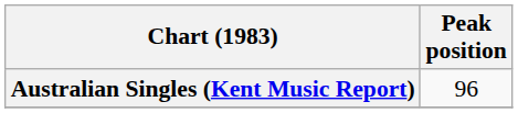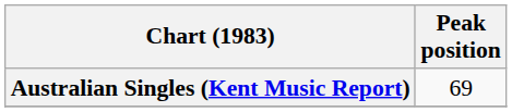 <table class="wikitable sortable plainrowheaders" style="text-align:center">
 <tr>
 <th>Chart (1983)</th>
 <th>Peak<br>position</th>
 </tr>
 <tr>
 <th scope="row">Australian Singles (<a href='#'>Kent Music Report</a>)</th>
-<td>96</td>
+<td>69</td>
 </tr>
 <tr>
 </tr>
 <tr>
 </tr>
 <tr>
 </tr>
 <tr>
 </tr>
 </table>
